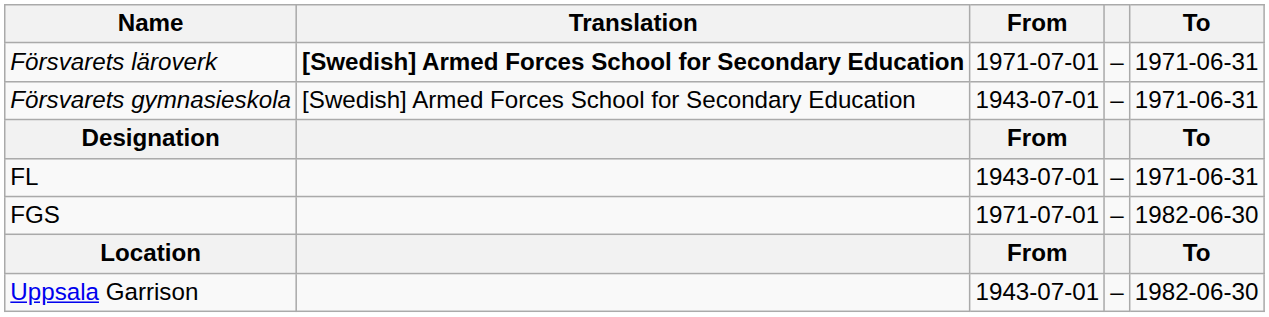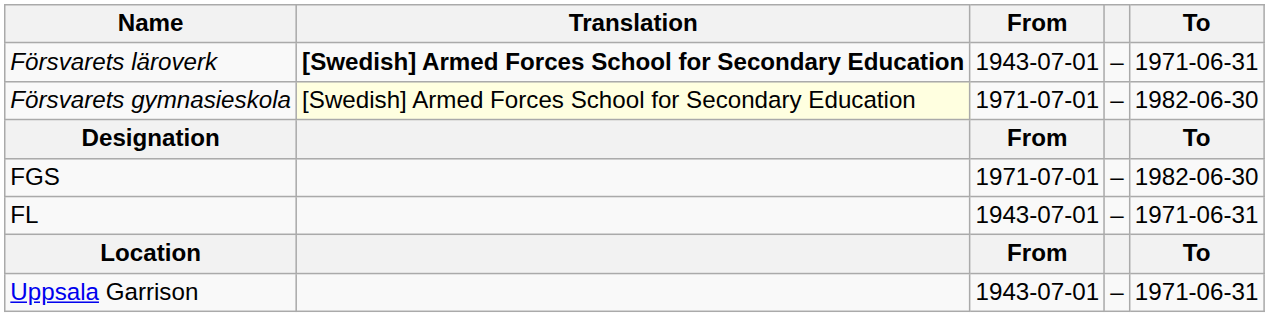 <table class="wikitable">
 <tr>
 <th style="font-weight:bold;">Name</th>
 <th style="font-weight:bold;">Translation</th>
 <th style="text-align: center; font-weight:bold;">From</th>
 <th></th>
 <th style="text-align: center; font-weight:bold;">To</th>
 </tr>
 <tr>
 <td style="font-style:italic;">Försvarets läroverk</td>
 <td><strong>[Swedish] Armed Forces School for Secondary Education</strong></td>
-<td>1971-07-01</td>
+<td>1943-07-01</td>
 <td>–</td>
 <td>1971-06-31</td>
 </tr>
 <tr>
 <td style="font-style:italic;">Försvarets gymnasieskola</td>
-<td>[Swedish] Armed Forces School for Secondary Education</td>
-<td>1943-07-01</td>
+<td style="background: lightyellow;">[Swedish] Armed Forces School for Secondary Education</td>
+<td>1971-07-01</td>
 <td>–</td>
-<td>1971-06-31</td>
+<td>1982-06-30</td>
 </tr>
 <tr>
 <th style="font-weight:bold;">Designation</th>
 <th style="font-weight:bold;"></th>
 <th style="text-align: center; font-weight:bold;">From</th>
 <th></th>
 <th style="text-align: center; font-weight:bold;">To</th>
 </tr>
 <tr>
+<td>FGS</td>
+<td></td>
+<td style="text-align: center;">1971-07-01</td>
+<td>–</td>
+<td style="text-align: center;">1982-06-30</td>
+</tr>
+<tr>
 <td>FL</td>
 <td></td>
 <td style="text-align: center;">1943-07-01</td>
 <td style="text-align: center;">–</td>
 <td style="text-align: center;">1971-06-31</td>
-</tr>
-<tr>
-<td>FGS</td>
-<td></td>
-<td style="text-align: center;">1971-07-01</td>
-<td>–</td>
-<td style="text-align: center;">1982-06-30</td>
 </tr>
 <tr>
 <th style="font-weight:bold;">Location</th>
 <th style="font-weight:bold;"></th>
 <th style="text-align: center; font-weight:bold;">From</th>
 <th></th>
 <th style="text-align: center; font-weight:bold;">To</th>
 </tr>
 <tr>
 <td><a href='#'>Uppsala</a> Garrison</td>
 <td></td>
 <td style="text-align: center;">1943-07-01</td>
 <td style="text-align: center;">–</td>
-<td style="text-align: center;">1982-06-30</td>
+<td style="text-align: center;">1971-06-31</td>
 </tr>
 </table>
